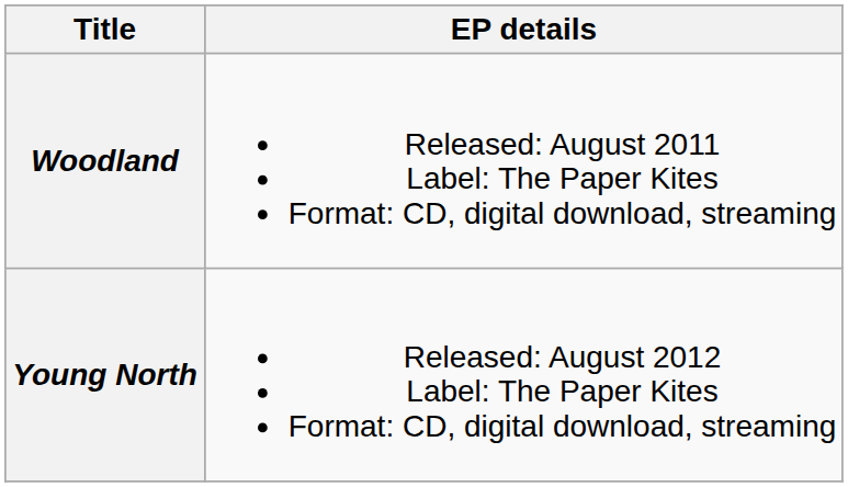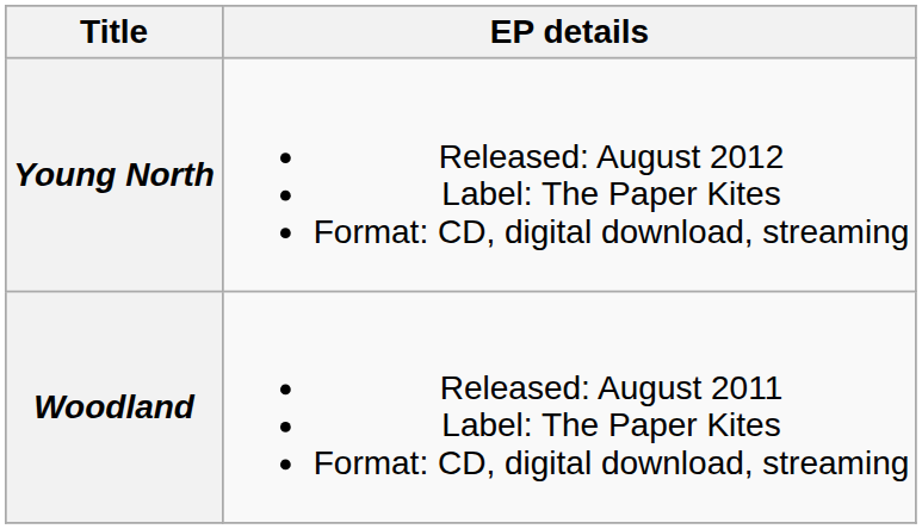 <table class="wikitable plainrowheaders" style="text-align:center;">
 <tr>
 <th>Title</th>
 <th>EP details</th>
 </tr>
 <tr>
+<th scope="row"><em>Young North</em></th>
+<td><br><ul><li>Released: August 2012</li><li>Label: The Paper Kites</li><li>Format: CD, digital download, streaming</li></ul></td>
+</tr>
+<tr>
 <th scope="row"><em>Woodland</em></th>
 <td><br><ul><li>Released: August 2011</li><li>Label: The Paper Kites</li><li>Format: CD, digital download, streaming</li></ul></td>
 </tr>
-<tr>
-<th scope="row"><em>Young North</em></th>
-<td><br><ul><li>Released: August 2012</li><li>Label: The Paper Kites</li><li>Format: CD, digital download, streaming</li></ul></td>
-</tr>
 </table>
